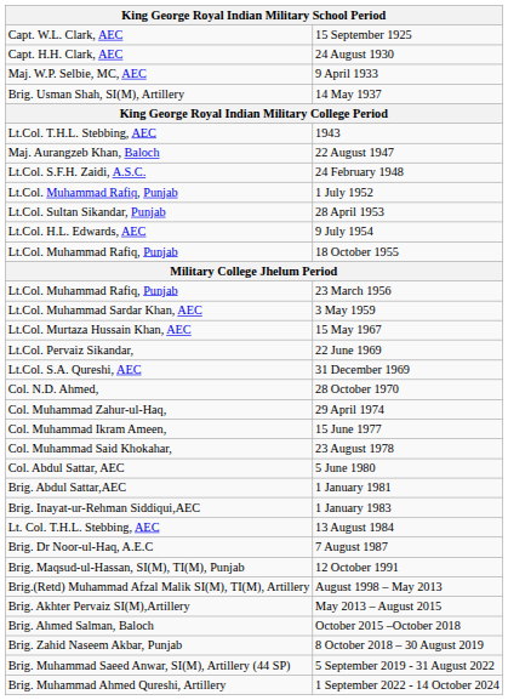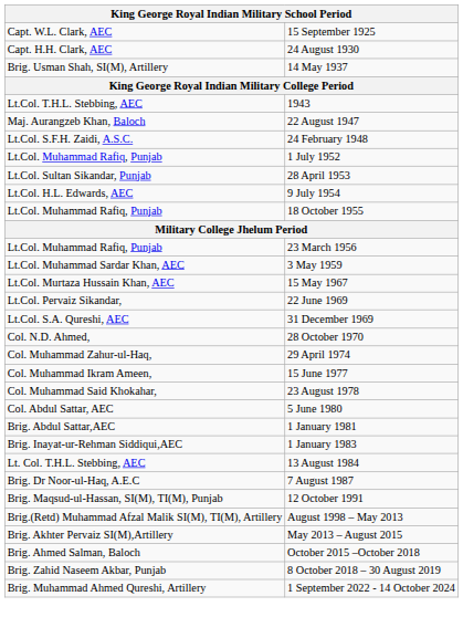 <table class="wikitable">
 <tr>
 <th colspan="2">King George Royal Indian Military School Period</th>
 </tr>
 <tr>
 <td>Capt. W.L. Clark, <a href='#'>AEC</a></td>
 <td>15 September 1925</td>
 </tr>
 <tr>
 <td>Capt. H.H. Clark, <a href='#'>AEC</a></td>
 <td>24 August 1930</td>
-</tr>
-<tr>
-<td>Maj. W.P. Selbie, MC, <a href='#'>AEC</a></td>
-<td>9 April 1933</td>
 </tr>
 <tr>
 <td>Brig. Usman Shah, SI(M), Artillery</td>
 <td>14 May 1937</td>
 </tr>
 <tr>
 <th colspan="2">King George Royal Indian Military College Period</th>
 </tr>
 <tr>
 <td>Lt.Col. T.H.L. Stebbing, <a href='#'>AEC</a></td>
 <td>1943</td>
 </tr>
 <tr>
 <td>Maj. Aurangzeb Khan, <a href='#'>Baloch</a></td>
 <td>22 August 1947</td>
 </tr>
 <tr>
 <td>Lt.Col. S.F.H. Zaidi, <a href='#'>A.S.C.</a></td>
 <td>24 February 1948</td>
 </tr>
 <tr>
 <td>Lt.Col. <a href='#'>Muhammad Rafiq</a>, <a href='#'>Punjab</a></td>
 <td>1 July 1952</td>
 </tr>
 <tr>
 <td>Lt.Col. Sultan Sikandar, <a href='#'>Punjab</a></td>
 <td>28 April 1953</td>
 </tr>
 <tr>
 <td>Lt.Col. H.L. Edwards, <a href='#'>AEC</a></td>
 <td>9 July 1954</td>
 </tr>
 <tr>
 <td>Lt.Col. Muhammad Rafiq, <a href='#'>Punjab</a></td>
 <td>18 October 1955</td>
 </tr>
 <tr>
 <th colspan="2">Military College Jhelum Period</th>
 </tr>
 <tr>
 <td>Lt.Col. Muhammad Rafiq, <a href='#'>Punjab</a></td>
 <td>23 March 1956</td>
 </tr>
 <tr>
 <td>Lt.Col. Muhammad Sardar Khan, <a href='#'>AEC</a></td>
 <td>3 May 1959</td>
 </tr>
 <tr>
 <td>Lt.Col. Murtaza Hussain Khan, <a href='#'>AEC</a></td>
 <td>15 May 1967</td>
 </tr>
 <tr>
 <td>Lt.Col. Pervaiz Sikandar,</td>
 <td>22 June 1969</td>
 </tr>
 <tr>
 <td>Lt.Col. S.A. Qureshi, <a href='#'>AEC</a></td>
 <td>31 December 1969</td>
 </tr>
 <tr>
 <td>Col. N.D. Ahmed,</td>
 <td>28 October 1970</td>
 </tr>
 <tr>
 <td>Col. Muhammad Zahur-ul-Haq,</td>
 <td>29 April 1974</td>
 </tr>
 <tr>
 <td>Col. Muhammad Ikram Ameen,</td>
 <td>15 June 1977</td>
 </tr>
 <tr>
 <td>Col. Muhammad Said Khokahar,</td>
 <td>23 August 1978</td>
 </tr>
 <tr>
 <td>Col. Abdul Sattar, AEC</td>
 <td>5 June 1980</td>
 </tr>
 <tr>
 <td>Brig. Abdul Sattar,AEC</td>
 <td>1 January 1981</td>
 </tr>
 <tr>
 <td>Brig. Inayat-ur-Rehman Siddiqui,AEC</td>
 <td>1 January 1983</td>
 </tr>
 <tr>
 <td>Lt. Col. T.H.L. Stebbing, <a href='#'>AEC</a></td>
 <td>13 August 1984</td>
 </tr>
 <tr>
 <td>Brig. Dr Noor-ul-Haq, A.E.C</td>
 <td>7 August 1987</td>
 </tr>
 <tr>
 <td>Brig. Maqsud-ul-Hassan, SI(M), TI(M), Punjab</td>
 <td>12 October 1991</td>
 </tr>
 <tr>
 <td>Brig.(Retd) Muhammad Afzal Malik SI(M), TI(M), Artillery</td>
 <td>August 1998 – May 2013</td>
 </tr>
 <tr>
 <td>Brig. Akhter Pervaiz SI(M),Artillery</td>
 <td>May 2013 – August 2015</td>
 </tr>
 <tr>
 <td>Brig. Ahmed Salman, Baloch</td>
 <td>October 2015 –October 2018</td>
 </tr>
 <tr>
 <td>Brig. Zahid Naseem Akbar, Punjab</td>
 <td>8 October 2018 – 30 August 2019</td>
 </tr>
 <tr>
-<td>Brig. Muhammad Saeed Anwar, SI(M), Artillery (44 SP)</td>
-<td>5 September 2019 - 31 August 2022</td>
-</tr>
-<tr>
 <td>Brig. Muhammad Ahmed Qureshi, Artillery</td>
 <td>1 September 2022 - 14 October 2024</td>
 </tr>
 </table>
